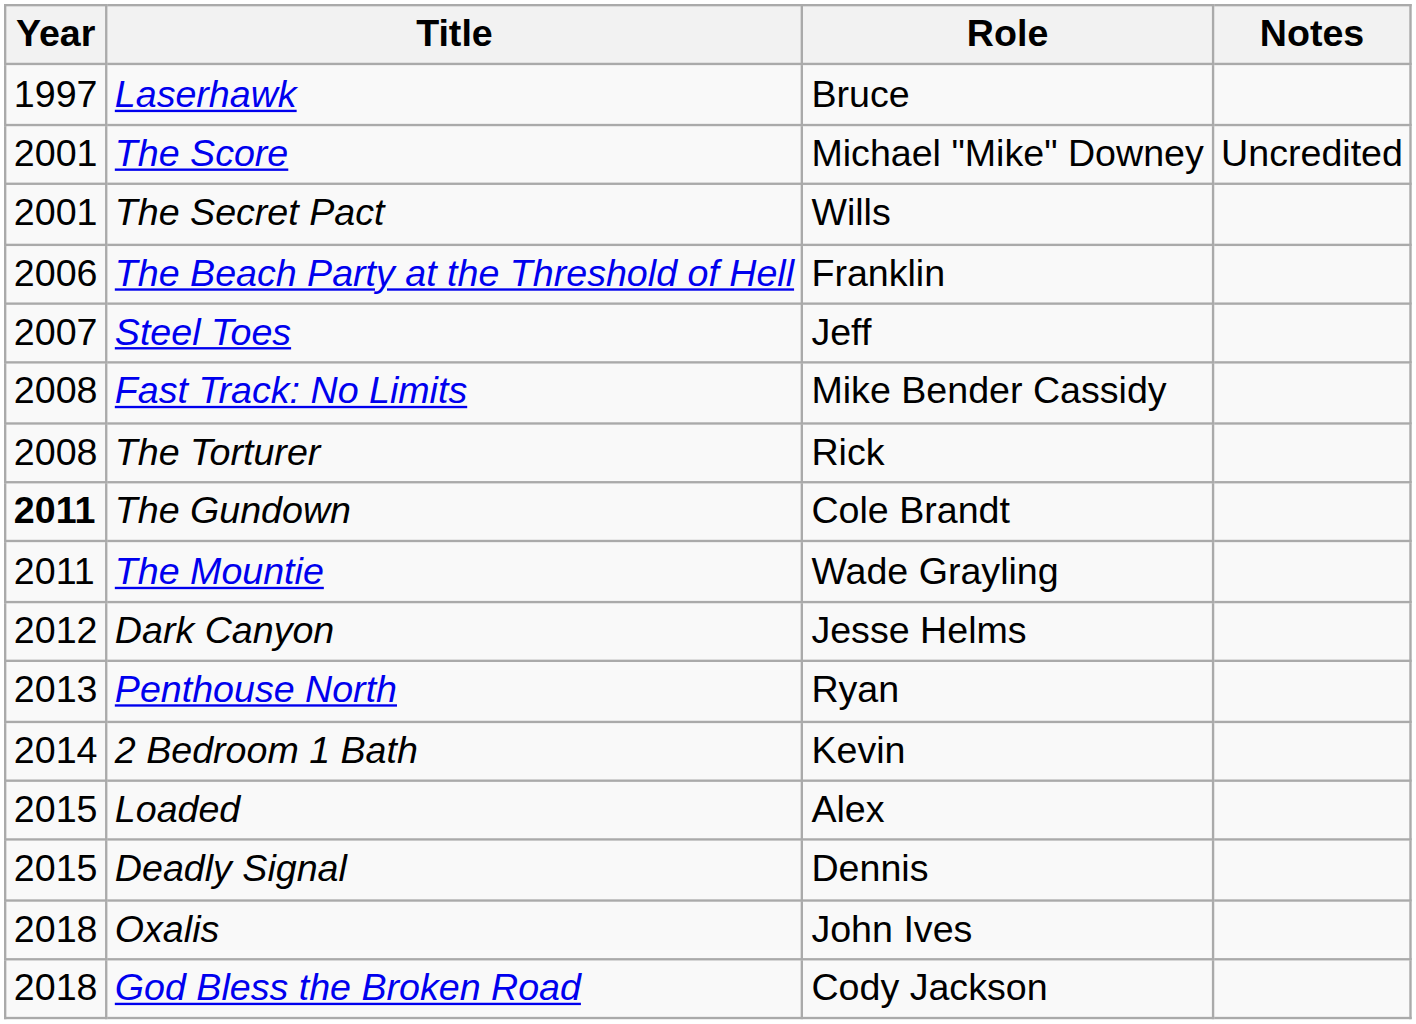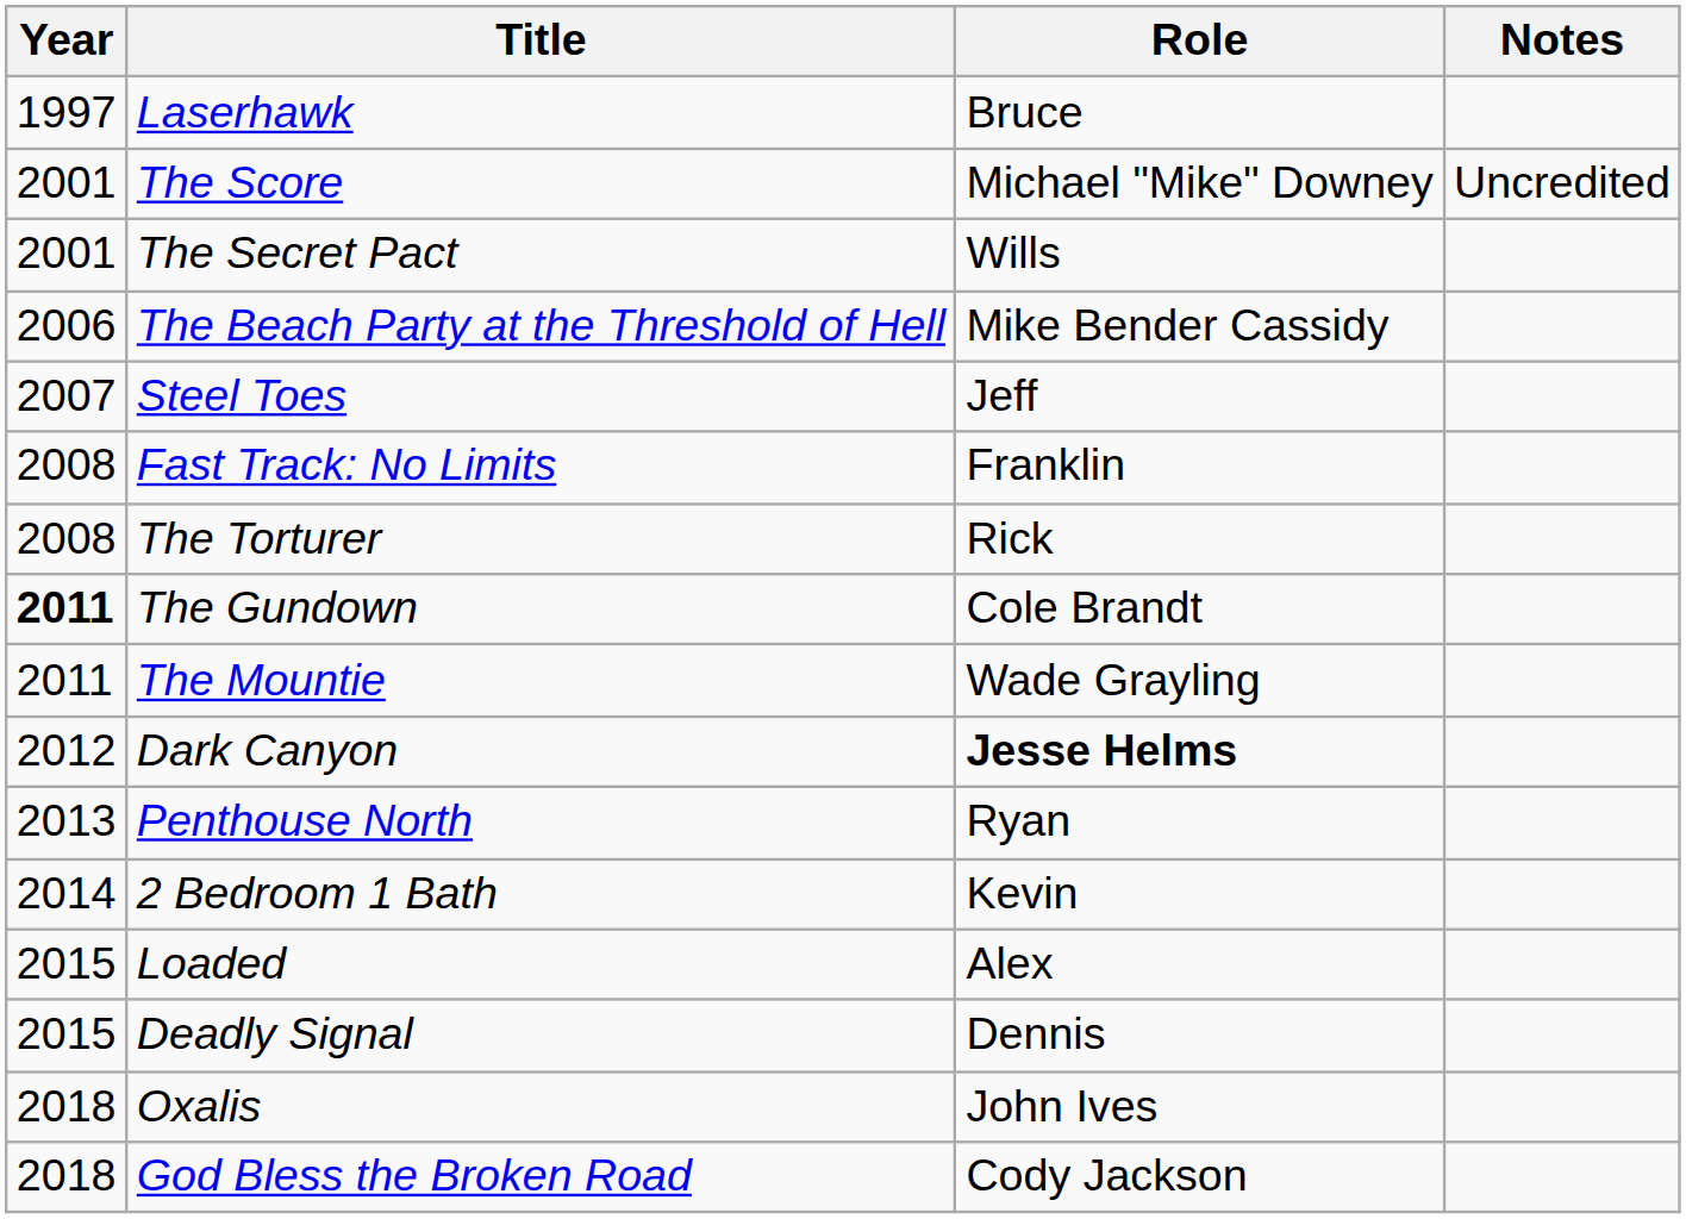 <table class="wikitable sortable">
 <tr>
 <th>Year</th>
 <th>Title</th>
 <th>Role</th>
 <th class="unsortable">Notes</th>
 </tr>
 <tr>
 <td>1997</td>
 <td><em><a href='#'>Laserhawk</a></em></td>
 <td>Bruce</td>
 <td></td>
 </tr>
 <tr>
 <td>2001</td>
 <td data-sort-value="Score, The"><em><a href='#'>The Score</a></em></td>
 <td>Michael "Mike" Downey</td>
 <td>Uncredited</td>
 </tr>
 <tr>
 <td>2001</td>
 <td data-sort-value="Secret Pact, The"><em>The Secret Pact</em></td>
 <td>Wills</td>
 <td></td>
 </tr>
 <tr>
 <td>2006</td>
 <td data-sort-value="Beach Party at the Threshold of Hell, The"><em><a href='#'>The Beach Party at the Threshold of Hell</a></em></td>
-<td>Franklin</td>
+<td>Mike Bender Cassidy</td>
 <td></td>
 </tr>
 <tr>
 <td>2007</td>
 <td><em><a href='#'>Steel Toes</a></em></td>
 <td>Jeff</td>
 <td></td>
 </tr>
 <tr>
 <td>2008</td>
 <td><em><a href='#'>Fast Track: No Limits</a></em></td>
-<td>Mike Bender Cassidy</td>
+<td>Franklin</td>
 <td></td>
 </tr>
 <tr>
 <td>2008</td>
 <td data-sort-value="Torturer, The"><em>The Torturer</em></td>
 <td>Rick</td>
 <td></td>
 </tr>
 <tr>
 <td><strong>2011</strong></td>
 <td data-sort-value="Gundown, The"><em>The Gundown</em></td>
 <td>Cole Brandt</td>
 <td></td>
 </tr>
 <tr>
 <td>2011</td>
 <td data-sort-value="Mountie, The"><em><a href='#'>The Mountie</a></em></td>
 <td>Wade Grayling</td>
 <td></td>
 </tr>
 <tr>
 <td>2012</td>
 <td><em>Dark Canyon</em></td>
-<td>Jesse Helms</td>
+<td><strong>Jesse Helms</strong></td>
 <td></td>
 </tr>
 <tr>
 <td>2013</td>
 <td><em><a href='#'>Penthouse North</a></em></td>
 <td>Ryan</td>
 <td></td>
 </tr>
 <tr>
 <td>2014</td>
 <td><em>2 Bedroom 1 Bath</em></td>
 <td>Kevin</td>
 <td></td>
 </tr>
 <tr>
 <td>2015</td>
 <td><em>Loaded</em></td>
 <td>Alex</td>
 <td></td>
 </tr>
 <tr>
 <td>2015</td>
 <td><em>Deadly Signal</em></td>
 <td>Dennis</td>
 <td></td>
 </tr>
 <tr>
 <td>2018</td>
 <td><em>Oxalis</em></td>
 <td>John Ives</td>
 <td></td>
 </tr>
 <tr>
 <td>2018</td>
 <td><em><a href='#'>God Bless the Broken Road</a></em></td>
 <td>Cody Jackson</td>
 <td></td>
 </tr>
 </table>
